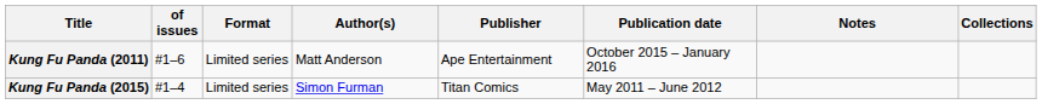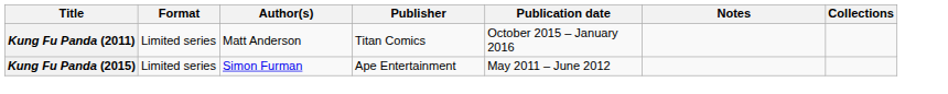 <table class="wikitable">
 <tr>
 <th>Title</th>
-<th style="width:40pt"> of issues</th>
 <th style="width:75pt">Format</th>
 <th style="width:125pt">Author(s)</th>
 <th style="width:125pt">Publisher</th>
 <th style="width:150pt">Publication date</th>
 <th style="width:175pt">Notes</th>
 <th>Collections</th>
 </tr>
 <tr>
 <th><em>Kung Fu Panda</em> (2011)</th>
-<td>#1–6</td>
 <td>Limited series</td>
 <td>Matt Anderson</td>
-<td>Ape Entertainment</td>
+<td>Titan Comics</td>
 <td>October 2015 – January 2016</td>
 <td></td>
 <td></td>
 </tr>
 <tr>
 <th><em>Kung Fu Panda</em> (2015)</th>
-<td>#1–4</td>
 <td>Limited series</td>
 <td><a href='#'>Simon Furman</a></td>
-<td>Titan Comics</td>
+<td>Ape Entertainment</td>
 <td>May 2011 – June 2012</td>
 <td></td>
 <td></td>
 </tr>
 </table>
